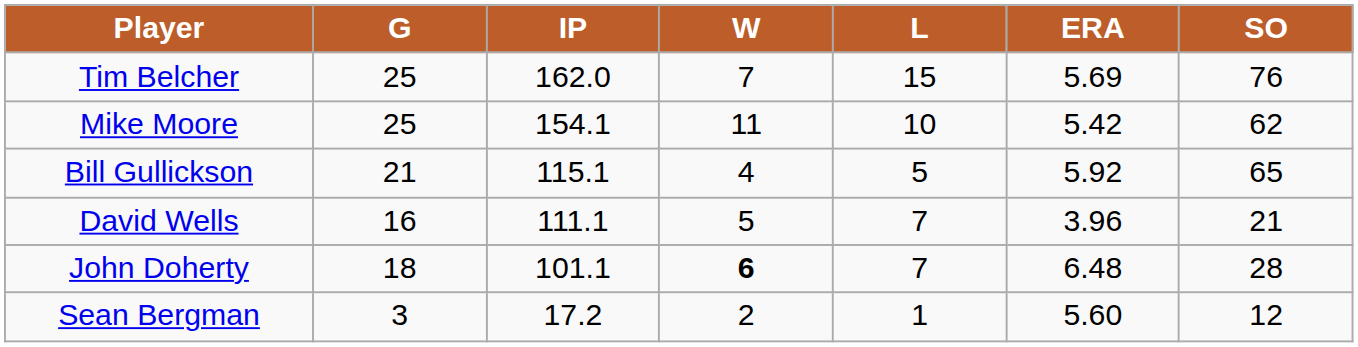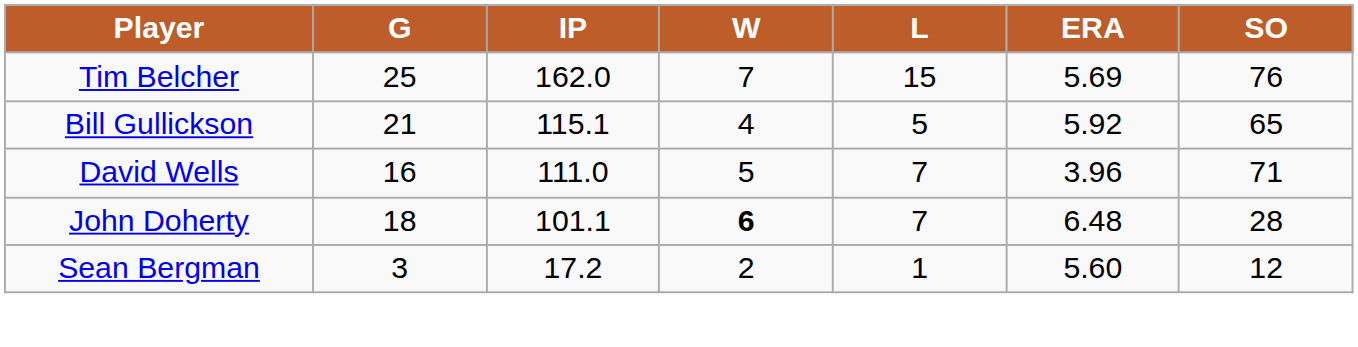 <table class="wikitable sortable">
 <tr>
 <th style="background:#bd5d29;color:white;" width="16%">Player</th>
 <th style="background:#bd5d29;color:white;" width="9%">G</th>
 <th style="background:#bd5d29;color:white;" width="9%">IP</th>
 <th style="background:#bd5d29;color:white;" width="9%">W</th>
 <th style="background:#bd5d29;color:white;" width="9%">L</th>
 <th style="background:#bd5d29;color:white;" width="9%">ERA</th>
 <th style="background:#bd5d29;color:white;" width="9%">SO</th>
 </tr>
 <tr align=center>
 <td><a href='#'>Tim Belcher</a></td>
 <td>25</td>
 <td>162.0</td>
 <td>7</td>
 <td>15</td>
 <td>5.69</td>
 <td>76</td>
 </tr>
 <tr align=center>
-<td><a href='#'>Mike Moore</a></td>
-<td>25</td>
-<td>154.1</td>
-<td>11</td>
-<td>10</td>
-<td>5.42</td>
-<td>62</td>
-</tr>
-<tr align=center>
 <td><a href='#'>Bill Gullickson</a></td>
 <td>21</td>
 <td>115.1</td>
 <td>4</td>
 <td>5</td>
 <td>5.92</td>
 <td>65</td>
 </tr>
 <tr align=center>
 <td><a href='#'>David Wells</a></td>
 <td>16</td>
-<td>111.1</td>
+<td>111.0</td>
 <td>5</td>
 <td>7</td>
 <td>3.96</td>
-<td>21</td>
+<td>71</td>
 </tr>
 <tr align=center>
 <td><a href='#'> John Doherty</a></td>
 <td>18</td>
 <td>101.1</td>
 <td><strong>6</strong></td>
 <td>7</td>
 <td>6.48</td>
 <td>28</td>
 </tr>
 <tr align=center>
 <td><a href='#'>Sean Bergman</a></td>
 <td>3</td>
 <td>17.2</td>
 <td>2</td>
 <td>1</td>
 <td>5.60</td>
 <td>12</td>
 </tr>
 </table>
